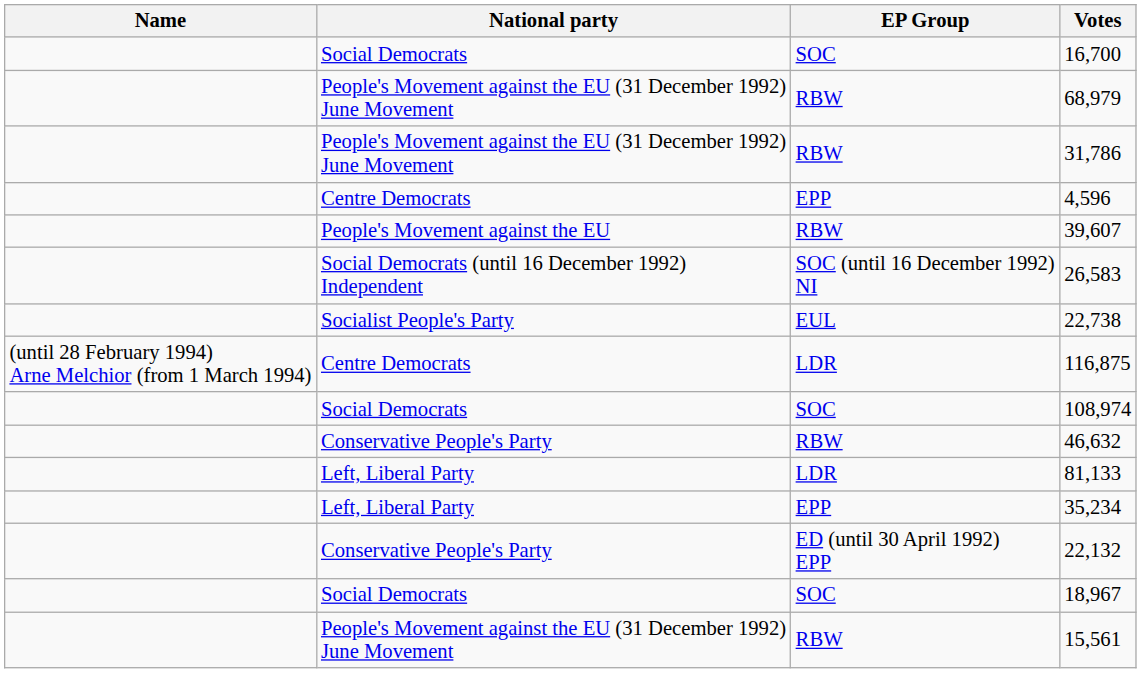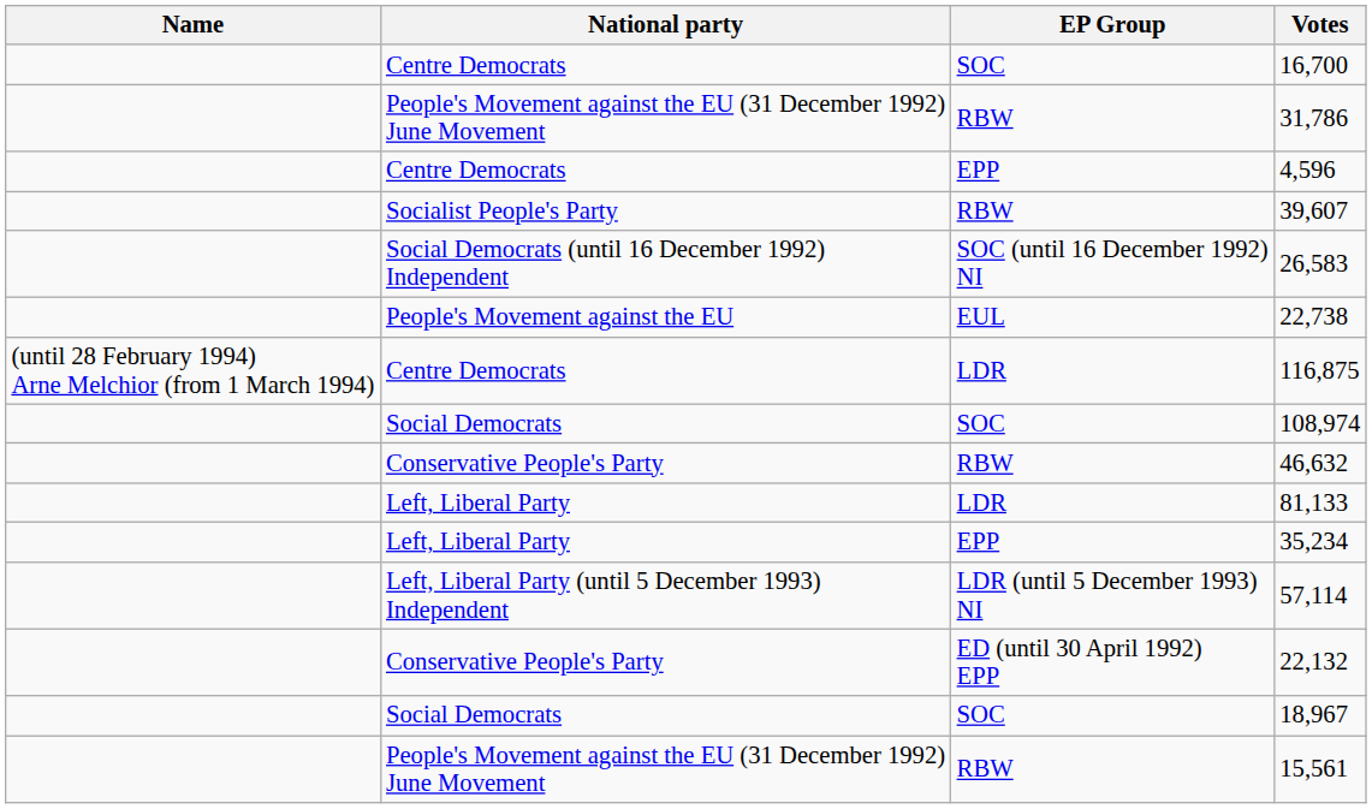 <table class="sortable wikitable">
 <tr>
 <th>Name</th>
 <th>National party</th>
 <th>EP Group</th>
 <th>Votes</th>
 </tr>
 <tr>
 <td></td>
-<td> <a href='#'>Social Democrats</a></td>
+<td> <a href='#'>Centre Democrats</a></td>
 <td> <a href='#'>SOC</a></td>
 <td>16,700</td>
-</tr>
-<tr>
-<td></td>
-<td> <a href='#'>People's Movement against the EU</a> (31 December 1992)<br> <a href='#'>June Movement</a></td>
-<td> <a href='#'>RBW</a></td>
-<td>68,979</td>
 </tr>
 <tr>
 <td></td>
 <td> <a href='#'>People's Movement against the EU</a> (31 December 1992)<br> <a href='#'>June Movement</a></td>
 <td> <a href='#'>RBW</a></td>
 <td>31,786</td>
 </tr>
 <tr>
 <td></td>
 <td> <a href='#'>Centre Democrats</a></td>
 <td> <a href='#'>EPP</a></td>
 <td>4,596</td>
 </tr>
 <tr>
 <td></td>
-<td> <a href='#'>People's Movement against the EU</a></td>
+<td> <a href='#'>Socialist People's Party</a></td>
 <td> <a href='#'>RBW</a></td>
 <td>39,607</td>
 </tr>
 <tr>
 <td></td>
 <td> <a href='#'>Social Democrats</a> (until 16 December 1992)<br> <a href='#'>Independent</a></td>
 <td> <a href='#'>SOC</a> (until 16 December 1992)<br> <a href='#'>NI</a></td>
 <td>26,583</td>
 </tr>
 <tr>
 <td></td>
-<td> <a href='#'>Socialist People's Party</a></td>
+<td> <a href='#'>People's Movement against the EU</a></td>
 <td> <a href='#'>EUL</a></td>
 <td>22,738</td>
 </tr>
 <tr>
 <td> (until 28 February 1994)<br><a href='#'>Arne Melchior</a> (from 1 March 1994)</td>
 <td> <a href='#'>Centre Democrats</a></td>
 <td> <a href='#'>LDR</a></td>
 <td>116,875</td>
 </tr>
 <tr>
 <td></td>
 <td> <a href='#'>Social Democrats</a></td>
 <td> <a href='#'>SOC</a></td>
 <td>108,974</td>
 </tr>
 <tr>
 <td></td>
 <td> <a href='#'>Conservative People's Party</a></td>
 <td> <a href='#'>RBW</a></td>
 <td>46,632</td>
 </tr>
 <tr>
 <td></td>
 <td> <a href='#'>Left, Liberal Party</a></td>
 <td> <a href='#'>LDR</a></td>
 <td>81,133</td>
 </tr>
 <tr>
 <td></td>
 <td> <a href='#'>Left, Liberal Party</a></td>
 <td> <a href='#'>EPP</a></td>
 <td>35,234</td>
 </tr>
 <tr>
 <td></td>
+<td> <a href='#'>Left, Liberal Party</a> (until 5 December 1993)<br> <a href='#'>Independent</a></td>
+<td> <a href='#'>LDR</a> (until 5 December 1993)<br> <a href='#'>NI</a></td>
+<td>57,114</td>
+</tr>
+<tr>
+<td></td>
 <td> <a href='#'>Conservative People's Party</a></td>
 <td> <a href='#'>ED</a> (until 30 April 1992)<br> <a href='#'>EPP</a></td>
 <td>22,132</td>
 </tr>
 <tr>
 <td></td>
 <td> <a href='#'>Social Democrats</a></td>
 <td> <a href='#'>SOC</a></td>
 <td>18,967</td>
 </tr>
 <tr>
 <td></td>
 <td> <a href='#'>People's Movement against the EU</a> (31 December 1992)<br> <a href='#'>June Movement</a></td>
 <td> <a href='#'>RBW</a></td>
 <td>15,561</td>
 </tr>
 </table>
